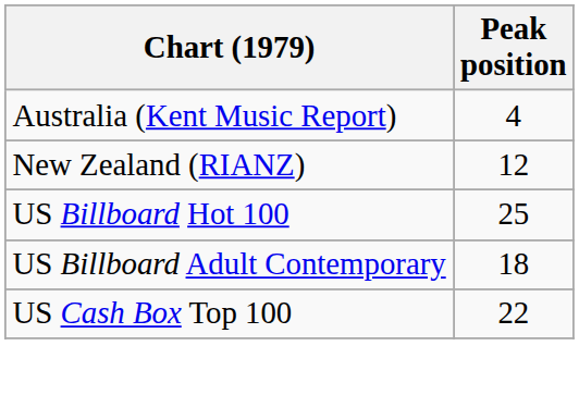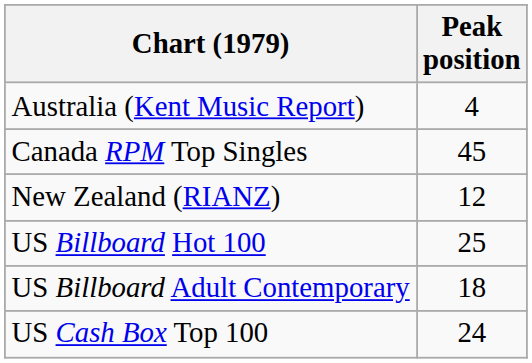 <table class="wikitable sortable">
 <tr>
 <th align="left">Chart (1979)</th>
 <th align="left">Peak<br>position</th>
 </tr>
 <tr>
 <td>Australia (<a href='#'>Kent Music Report</a>)</td>
 <td style="text-align:center;">4</td>
+</tr>
+<tr>
+<td>Canada <a href='#'><em>RPM</em></a> Top Singles</td>
+<td style="text-align:center;">45</td>
 </tr>
 <tr>
 <td>New Zealand (<a href='#'>RIANZ</a>)</td>
 <td style="text-align:center;">12</td>
 </tr>
 <tr>
 <td>US <em><a href='#'>Billboard</a></em> <a href='#'>Hot 100</a></td>
 <td style="text-align:center;">25</td>
 </tr>
 <tr>
 <td>US <em>Billboard</em> <a href='#'>Adult Contemporary</a></td>
 <td style="text-align:center;">18</td>
 </tr>
 <tr>
 <td>US <a href='#'><em>Cash Box</em></a> Top 100</td>
-<td align="center">22</td>
+<td align="center">24</td>
 </tr>
 </table>
